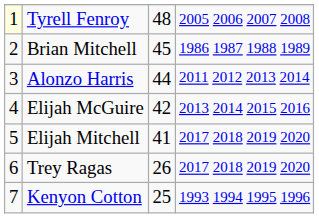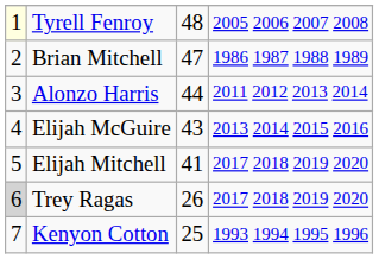 <table class="wikitable">
 <tr>
 </tr>
 <tr>
 <td style="background: lightyellow;">1</td>
 <td><a href='#'>Tyrell Fenroy</a></td>
 <td>48</td>
 <td style="font-size:80%;"><a href='#'>2005</a> <a href='#'>2006</a> <a href='#'>2007</a> <a href='#'>2008</a></td>
 </tr>
 <tr>
 <td>2</td>
 <td>Brian Mitchell</td>
-<td>45</td>
+<td>47</td>
 <td style="font-size:80%;"><a href='#'>1986</a> <a href='#'>1987</a> <a href='#'>1988</a> <a href='#'>1989</a></td>
 </tr>
 <tr>
 <td>3</td>
 <td><a href='#'>Alonzo Harris</a></td>
 <td>44</td>
 <td style="font-size:80%;"><a href='#'>2011</a> <a href='#'>2012</a> <a href='#'>2013</a> <a href='#'>2014</a></td>
 </tr>
 <tr>
 <td>4</td>
 <td>Elijah McGuire</td>
-<td>42</td>
+<td>43</td>
 <td style="font-size:80%;"><a href='#'>2013</a> <a href='#'>2014</a> <a href='#'>2015</a> <a href='#'>2016</a></td>
 </tr>
 <tr>
 <td>5</td>
 <td>Elijah Mitchell</td>
 <td>41</td>
 <td style="font-size:80%;"><a href='#'>2017</a> <a href='#'>2018</a> <a href='#'>2019</a> <a href='#'>2020</a></td>
 </tr>
 <tr>
-<td>6</td>
+<td style="background: lightgrey;">6</td>
 <td>Trey Ragas</td>
 <td>26</td>
 <td style="font-size:80%;"><a href='#'>2017</a> <a href='#'>2018</a> <a href='#'>2019</a> <a href='#'>2020</a></td>
 </tr>
 <tr>
 <td>7</td>
 <td><a href='#'>Kenyon Cotton</a></td>
 <td>25</td>
 <td style="font-size:80%;"><a href='#'>1993</a> <a href='#'>1994</a> <a href='#'>1995</a> <a href='#'>1996</a></td>
 </tr>
 </table>
